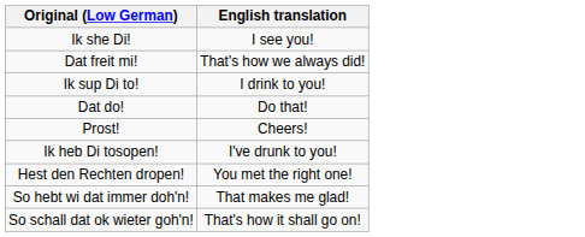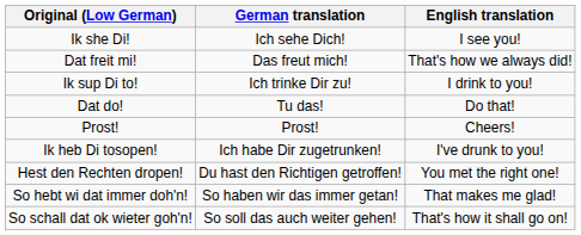 <table class="wikitable">
 <tr>
 <th>Original (<a href='#'>Low German</a>)</th>
+<th><a href='#'>German</a> translation</th>
 <th>English translation</th>
 </tr>
 <tr>
 <td align="center">Ik she Di!</td>
+<td align="center">Ich sehe Dich!</td>
 <td align="center">I see you!</td>
 </tr>
 <tr>
 <td align="center">Dat freit mi!</td>
+<td align="center">Das freut mich!</td>
 <td align="center">That's how we always did!</td>
 </tr>
 <tr>
 <td align="center">Ik sup Di to!</td>
+<td align="center">Ich trinke Dir zu!</td>
 <td align="center">I drink to you!</td>
 </tr>
 <tr>
 <td align="center">Dat do!</td>
+<td align="center">Tu das!</td>
 <td align="center">Do that!</td>
 </tr>
 <tr>
+<td align="center">Prost!</td>
 <td align="center">Prost!</td>
 <td align="center">Cheers!</td>
 </tr>
 <tr>
 <td align="center">Ik heb Di tosopen!</td>
+<td align="center">Ich habe Dir zugetrunken!</td>
 <td align="center">I've drunk to you!</td>
 </tr>
 <tr>
 <td align="center">Hest den Rechten dropen!</td>
+<td align="center">Du hast den Richtigen getroffen!</td>
 <td align="center">You met the right one!</td>
 </tr>
 <tr>
 <td align="center">So hebt wi dat immer doh'n!</td>
+<td align="center">So haben wir das immer getan!</td>
 <td align="center">That makes me glad!</td>
 </tr>
 <tr>
 <td align="center">So schall dat ok wieter goh'n!</td>
+<td align="center">So soll das auch weiter gehen!</td>
 <td align="center">That's how it shall go on!</td>
 </tr>
 </table>
